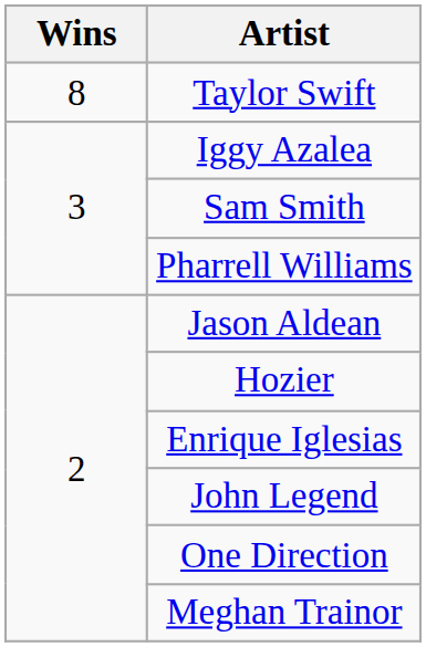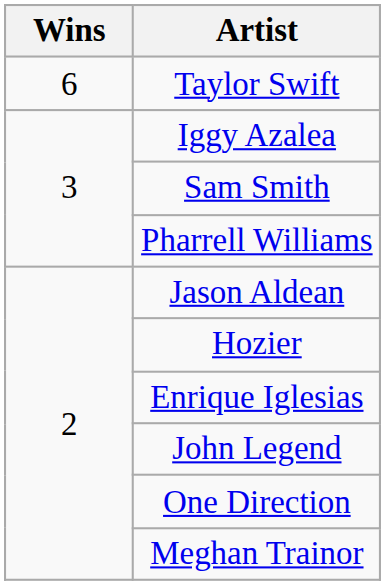 <table class="wikitable" rowspan="2" style="text-align:center;">
 <tr>
 <th scope="col" style="width:55px;">Wins</th>
 <th scope="col" style="text-align:center;">Artist</th>
 </tr>
 <tr>
-<td style="text-align:center">8</td>
+<td style="text-align:center">6</td>
 <td><a href='#'>Taylor Swift</a></td>
 </tr>
 <tr>
 <td rowspan="3" style="text-align:center">3</td>
 <td><a href='#'>Iggy Azalea</a></td>
 </tr>
 <tr>
 <td><a href='#'>Sam Smith</a></td>
 </tr>
 <tr>
 <td><a href='#'>Pharrell Williams</a></td>
 </tr>
 <tr>
 <td rowspan="6" style="text-align:center">2</td>
 <td><a href='#'>Jason Aldean</a></td>
 </tr>
 <tr>
 <td><a href='#'>Hozier</a></td>
 </tr>
 <tr>
 <td><a href='#'>Enrique Iglesias</a></td>
 </tr>
 <tr>
 <td><a href='#'>John Legend</a></td>
 </tr>
 <tr>
 <td><a href='#'>One Direction</a></td>
 </tr>
 <tr>
 <td><a href='#'>Meghan Trainor</a></td>
 </tr>
 </table>
